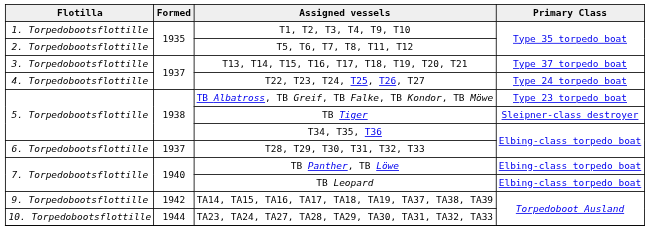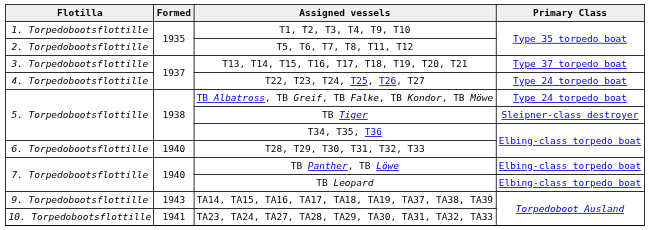 <table align="center" border="1" cellpadding="3" cellspacing="0" style="font-size: 90%; border: black solid 1px; border-collapse: collapse; text-align: middle;">
 <tr>
 <th bgcolor="#efefef">Flotilla</th>
 <th bgcolor="#efefef">Formed</th>
 <th bgcolor="#efefef">Assigned vessels</th>
 <th bgcolor="#efefef">Primary Class</th>
 </tr>
 <tr>
 <td align="center"><em>1. Torpedobootsflottille</em></td>
 <td rowspan=2 align="center">1935</td>
 <td align="center">T1, T2, T3, T4, T9, T10</td>
 <td rowspan=2 align="center"><a href='#'>Type 35 torpedo boat</a></td>
 </tr>
 <tr>
 <td align="center"><em>2. Torpedobootsflottille</em></td>
 <td align="center">T5, T6, T7, T8, T11, T12</td>
 </tr>
 <tr>
 <td align="center"><em>3. Torpedobootsflottille</em></td>
 <td rowspan=2 align="center">1937</td>
 <td align="center">T13, T14, T15, T16, T17, T18, T19, T20, T21</td>
 <td align="center"><a href='#'>Type 37 torpedo boat</a></td>
 </tr>
 <tr>
 <td align="center"><em>4. Torpedobootsflottille</em></td>
 <td align="center">T22, T23, T24, <a href='#'>T25</a>, <a href='#'>T26</a>, T27</td>
 <td align="center"><a href='#'>Type 24 torpedo boat</a></td>
 </tr>
 <tr>
 <td rowspan=3 align="center"><em>5. Torpedobootsflottille</em></td>
 <td rowspan=3 align="center">1938</td>
 <td align="center"><a href='#'>TB <em>Albatross</em></a>, TB <em>Greif</em>, TB <em>Falke</em>, TB <em>Kondor</em>, TB <em>Möwe</em></td>
-<td align="center"><a href='#'>Type 23 torpedo boat</a></td>
+<td align="center"><a href='#'>Type 24 torpedo boat</a></td>
 </tr>
 <tr>
 <td align="center">TB <em><a href='#'>Tiger</a></em></td>
 <td align="center"><a href='#'>Sleipner-class destroyer</a></td>
 </tr>
 <tr>
 <td align="center">T34, T35, <a href='#'>T36</a></td>
 <td rowspan=2 align="center"><a href='#'>Elbing-class torpedo boat</a></td>
 </tr>
 <tr>
 <td align="center"><em>6. Torpedobootsflottille</em></td>
-<td align="center">1937</td>
+<td align="center">1940</td>
 <td align="center">T28, T29, T30, T31, T32, T33</td>
 </tr>
 <tr>
 <td rowspan=2 align="center"><em>7. Torpedobootsflottille</em></td>
 <td rowspan=2 align="center">1940</td>
 <td align="center">TB <em><a href='#'>Panther</a></em>, TB <em><a href='#'>Löwe</a></em></td>
 <td align="center"><a href='#'>Elbing-class torpedo boat</a></td>
 </tr>
 <tr>
 <td align="center">TB <em>Leopard</em></td>
 <td align="center"><a href='#'>Elbing-class torpedo boat</a></td>
 </tr>
 <tr>
 <td align="center"><em>9. Torpedobootsflottille</em></td>
-<td align="center">1942</td>
+<td align="center">1943</td>
 <td align="center">TA14, TA15, TA16, TA17, TA18, TA19, TA37, TA38, TA39</td>
 <td rowspan=2 align="center"><em><a href='#'>Torpedoboot Ausland</a></em></td>
 </tr>
 <tr>
 <td align="center"><em>10. Torpedobootsflottille</em></td>
-<td align="center">1944</td>
+<td align="center">1941</td>
 <td align="center">TA23, TA24, TA27, TA28, TA29, TA30, TA31, TA32, TA33</td>
 </tr>
 <tr>
 </tr>
 </table>
